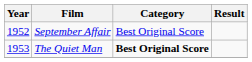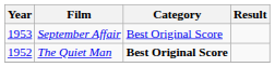 <table class="wikitable">
 <tr>
 <th>Year</th>
 <th>Film</th>
 <th>Category</th>
 <th>Result</th>
 </tr>
 <tr>
-<td><a href='#'>1952</a></td>
+<td><a href='#'>1953</a></td>
 <td><em><a href='#'>September Affair</a></em></td>
 <td><a href='#'>Best Original Score</a></td>
 <td></td>
 </tr>
 <tr>
-<td><a href='#'>1953</a></td>
+<td><a href='#'>1952</a></td>
 <td><em><a href='#'>The Quiet Man</a></em></td>
 <td><strong>Best Original Score</strong></td>
 <td></td>
 </tr>
 <tr>
 </tr>
 </table>
